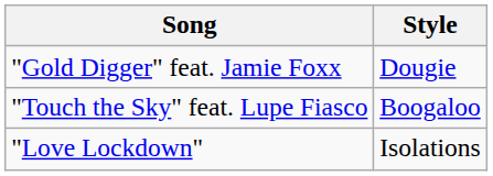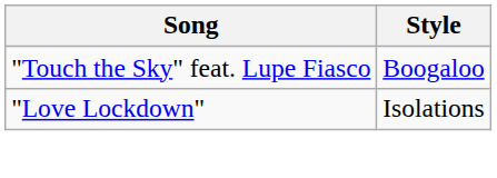 <table class="wikitable">
 <tr>
 <th>Song</th>
 <th>Style</th>
-</tr>
-<tr>
-<td>"<a href='#'>Gold Digger</a>" feat. <a href='#'>Jamie Foxx</a></td>
-<td><a href='#'>Dougie</a></td>
 </tr>
 <tr>
 <td>"<a href='#'>Touch the Sky</a>" feat. <a href='#'>Lupe Fiasco</a></td>
 <td><a href='#'>Boogaloo</a></td>
 </tr>
 <tr>
 <td>"<a href='#'>Love Lockdown</a>"</td>
 <td>Isolations</td>
 </tr>
 </table>
